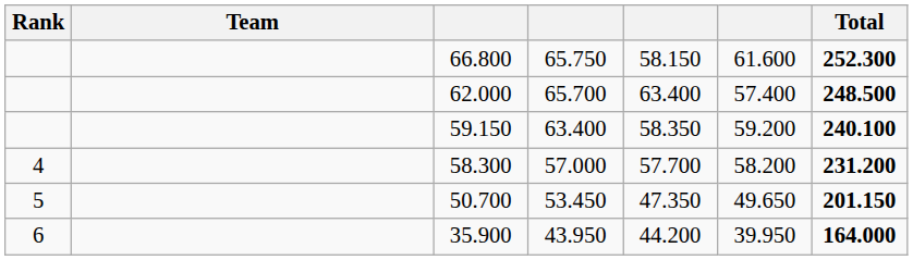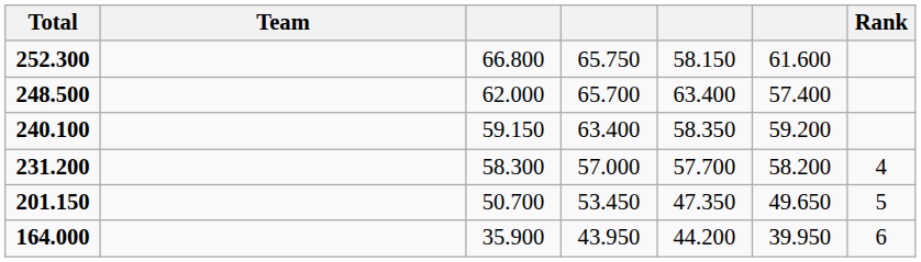 <table class=wikitable style="text-align:center">
 <tr>
-<th width=40>Rank</th>
+<th width=60>Total</th>
 <th width=250>Team</th>
 <th width=60></th>
 <th width=60></th>
 <th width=60></th>
 <th width=60></th>
-<th width=60>Total</th>
+<th width=40>Rank</th>
 </tr>
 <tr>
-<td></td>
+<td><strong>252.300</strong></td>
 <td align="left"></td>
 <td>66.800</td>
 <td>65.750</td>
 <td>58.150</td>
 <td>61.600</td>
-<td><strong>252.300</strong></td>
+<td></td>
 </tr>
 <tr>
-<td></td>
+<td><strong>248.500</strong></td>
 <td align="left"></td>
 <td>62.000</td>
 <td>65.700</td>
 <td>63.400</td>
 <td>57.400</td>
-<td><strong>248.500</strong></td>
+<td></td>
 </tr>
 <tr>
-<td></td>
+<td><strong>240.100</strong></td>
 <td align="left"></td>
 <td>59.150</td>
 <td>63.400</td>
 <td>58.350</td>
 <td>59.200</td>
-<td><strong>240.100</strong></td>
+<td></td>
 </tr>
 <tr>
-<td>4</td>
+<td><strong>231.200</strong></td>
 <td align="left"></td>
 <td>58.300</td>
 <td>57.000</td>
 <td>57.700</td>
 <td>58.200</td>
-<td><strong>231.200</strong></td>
+<td>4</td>
 </tr>
 <tr>
-<td>5</td>
+<td><strong>201.150</strong></td>
 <td align="left"></td>
 <td>50.700</td>
 <td>53.450</td>
 <td>47.350</td>
 <td>49.650</td>
-<td><strong>201.150</strong></td>
+<td>5</td>
 </tr>
 <tr>
-<td>6</td>
+<td><strong>164.000</strong></td>
 <td align="left"></td>
 <td>35.900</td>
 <td>43.950</td>
 <td>44.200</td>
 <td>39.950</td>
-<td><strong>164.000</strong></td>
+<td>6</td>
 </tr>
 </table>
